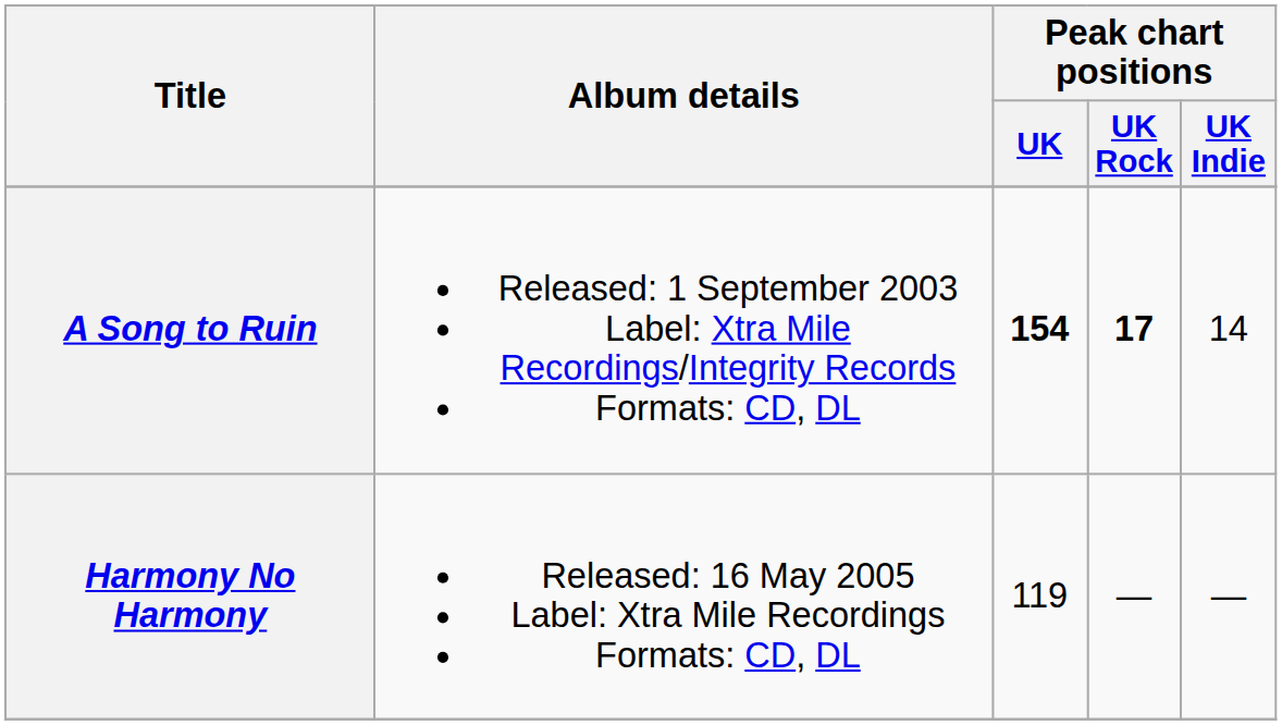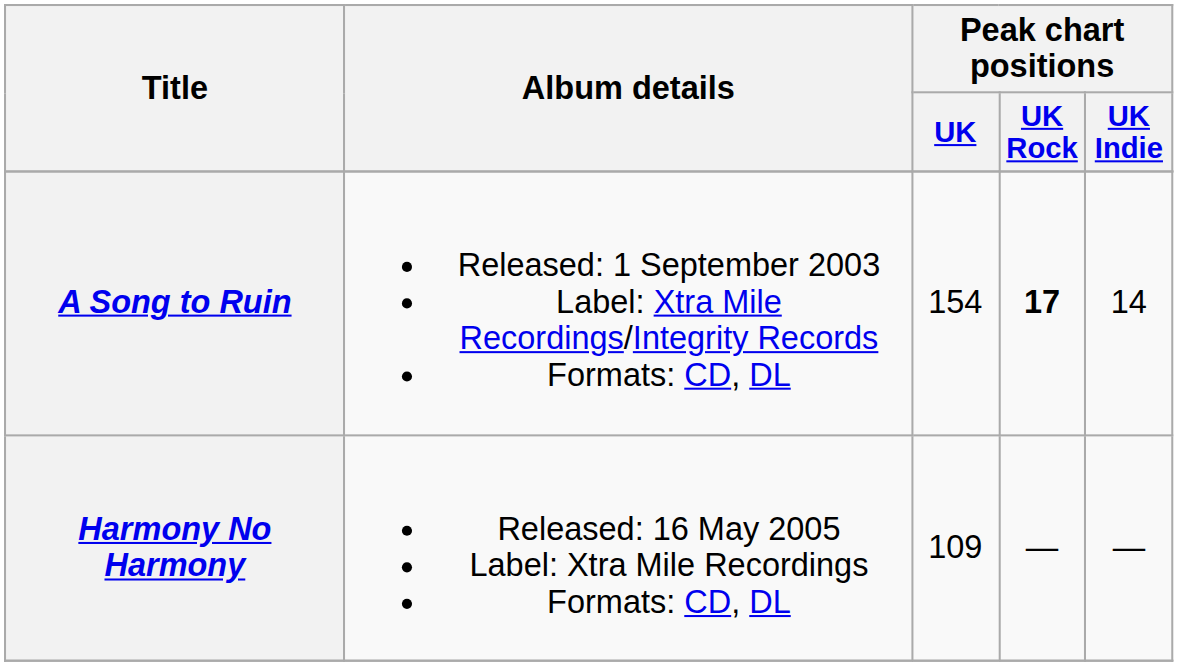 <table class="wikitable plainrowheaders" style="text-align:center;">
 <tr>
 <th scope="col" rowspan="2" style="width:10em;">Title</th>
 <th scope="col" rowspan="2" style="width:17em;">Album details</th>
 <th scope="col" colspan="3">Peak chart positions</th>
 </tr>
 <tr>
 <th scope="col" style="width:2.5em;font-size:90%;"><a href='#'>UK</a><br></th>
 <th scope="col" style="width:2.5em;font-size:90%;"><a href='#'>UK<br>Rock</a><br></th>
 <th scope="col" style="width:2.5em;font-size:90%;"><a href='#'>UK<br>Indie</a><br></th>
 </tr>
 <tr>
 </tr>
 <tr>
 <th scope="row"><em><a href='#'>A Song to Ruin</a></em></th>
 <td><br><ul><li>Released: 1 September 2003</li><li>Label: <a href='#'>Xtra Mile Recordings</a>/<a href='#'>Integrity Records</a></li><li>Formats: <a href='#'>CD</a>, <a href='#'>DL</a></li></ul></td>
-<td><strong>154</strong></td>
+<td>154</td>
 <td><strong>17</strong></td>
 <td>14</td>
 </tr>
 <tr>
 <th scope="row"><em><a href='#'>Harmony No Harmony</a></em></th>
 <td><br><ul><li>Released: 16 May 2005</li><li>Label: Xtra Mile Recordings</li><li>Formats: <a href='#'>CD</a>, <a href='#'>DL</a></li></ul></td>
-<td>119</td>
+<td>109</td>
 <td>—</td>
 <td>—</td>
 </tr>
 <tr>
 </tr>
 </table>
